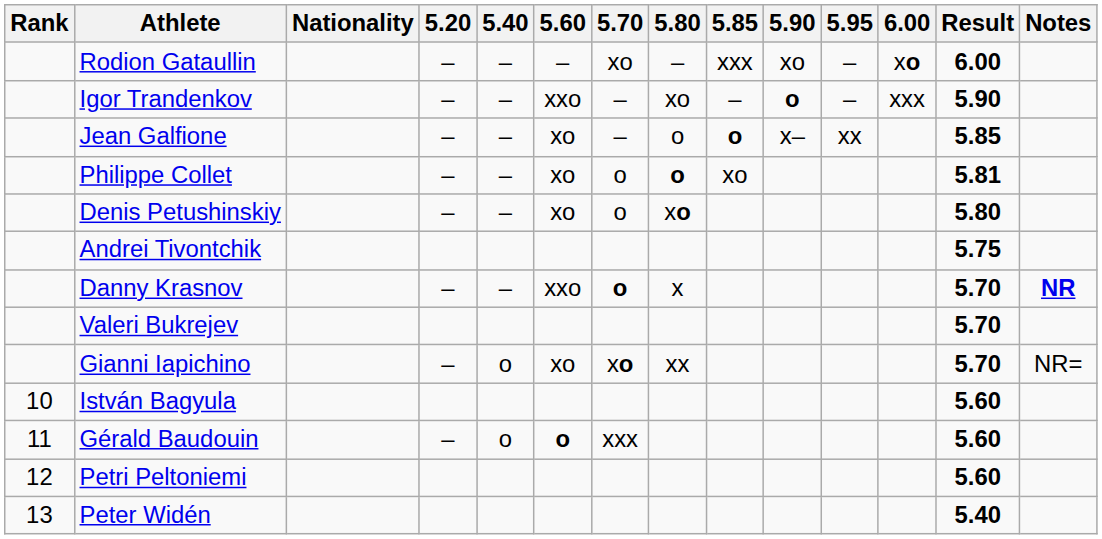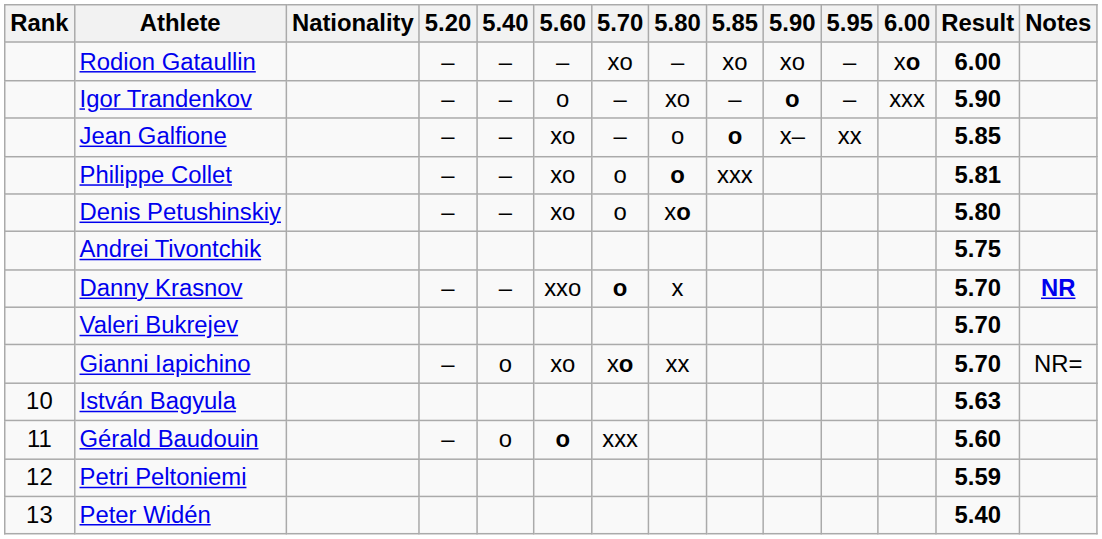 <table class="wikitable sortable" style="text-align:center">
 <tr>
 <th>Rank</th>
 <th>Athlete</th>
 <th>Nationality</th>
 <th>5.20</th>
 <th>5.40</th>
 <th>5.60</th>
 <th>5.70</th>
 <th>5.80</th>
 <th>5.85</th>
 <th>5.90</th>
 <th>5.95</th>
 <th>6.00</th>
 <th>Result</th>
 <th>Notes</th>
 </tr>
 <tr>
 <td></td>
 <td align="left"><a href='#'>Rodion Gataullin</a></td>
 <td align=left></td>
 <td>–</td>
 <td>–</td>
 <td>–</td>
 <td>xo</td>
 <td>–</td>
-<td>xxx</td>
+<td>xo</td>
 <td>xo</td>
 <td>–</td>
 <td>x<strong>o</strong></td>
 <td><strong>6.00</strong></td>
 <td></td>
 </tr>
 <tr>
 <td></td>
 <td align="left"><a href='#'>Igor Trandenkov</a></td>
 <td align=left></td>
 <td>–</td>
 <td>–</td>
-<td>xxo</td>
+<td>o</td>
 <td>–</td>
 <td>xo</td>
 <td>–</td>
 <td><strong>o</strong></td>
 <td>–</td>
 <td>xxx</td>
 <td><strong>5.90</strong></td>
 <td></td>
 </tr>
 <tr>
 <td></td>
 <td align="left"><a href='#'>Jean Galfione</a></td>
 <td align=left></td>
 <td>–</td>
 <td>–</td>
 <td>xo</td>
 <td>–</td>
 <td>o</td>
 <td><strong>o</strong></td>
 <td>x–</td>
 <td>xx</td>
 <td></td>
 <td><strong>5.85</strong></td>
 <td></td>
 </tr>
 <tr>
 <td></td>
 <td align="left"><a href='#'>Philippe Collet</a></td>
 <td align=left></td>
 <td>–</td>
 <td>–</td>
 <td>xo</td>
 <td>o</td>
 <td><strong>o</strong></td>
-<td>xo</td>
+<td>xxx</td>
 <td></td>
 <td></td>
 <td></td>
 <td><strong>5.81</strong></td>
 <td></td>
 </tr>
 <tr>
 <td></td>
 <td align="left"><a href='#'>Denis Petushinskiy</a></td>
 <td align=left></td>
 <td>–</td>
 <td>–</td>
 <td>xo</td>
 <td>o</td>
 <td>x<strong>o</strong></td>
 <td></td>
 <td></td>
 <td></td>
 <td></td>
 <td><strong>5.80</strong></td>
 <td></td>
 </tr>
 <tr>
 <td></td>
 <td align="left"><a href='#'>Andrei Tivontchik</a></td>
 <td align=left></td>
 <td></td>
 <td></td>
 <td></td>
 <td></td>
 <td></td>
 <td></td>
 <td></td>
 <td></td>
 <td></td>
 <td><strong>5.75</strong></td>
 <td></td>
 </tr>
 <tr>
 <td></td>
 <td align="left"><a href='#'>Danny Krasnov</a></td>
 <td align=left></td>
 <td>–</td>
 <td>–</td>
 <td>xxo</td>
 <td><strong>o</strong></td>
 <td>x</td>
 <td></td>
 <td></td>
 <td></td>
 <td></td>
 <td><strong>5.70</strong></td>
 <td><strong><a href='#'>NR</a></strong></td>
 </tr>
 <tr>
 <td></td>
 <td align="left"><a href='#'>Valeri Bukrejev</a></td>
 <td align=left></td>
 <td></td>
 <td></td>
 <td></td>
 <td></td>
 <td></td>
 <td></td>
 <td></td>
 <td></td>
 <td></td>
 <td><strong>5.70</strong></td>
 <td></td>
 </tr>
 <tr>
 <td></td>
 <td align="left"><a href='#'>Gianni Iapichino</a></td>
 <td align=left></td>
 <td>–</td>
 <td>o</td>
 <td>xo</td>
 <td>x<strong>o</strong></td>
 <td>xx</td>
 <td></td>
 <td></td>
 <td></td>
 <td></td>
 <td><strong>5.70</strong></td>
 <td>NR=</td>
 </tr>
 <tr>
 <td>10</td>
 <td align="left"><a href='#'>István Bagyula</a></td>
 <td align=left></td>
 <td></td>
 <td></td>
 <td></td>
 <td></td>
 <td></td>
 <td></td>
 <td></td>
 <td></td>
 <td></td>
-<td><strong>5.60</strong></td>
+<td><strong>5.63</strong></td>
 <td></td>
 </tr>
 <tr>
 <td>11</td>
 <td align="left"><a href='#'>Gérald Baudouin</a></td>
 <td align=left></td>
 <td>–</td>
 <td>o</td>
 <td><strong>o</strong></td>
 <td>xxx</td>
 <td></td>
 <td></td>
 <td></td>
 <td></td>
 <td></td>
 <td><strong>5.60</strong></td>
 <td></td>
 </tr>
 <tr>
 <td>12</td>
 <td align="left"><a href='#'>Petri Peltoniemi</a></td>
 <td align=left></td>
 <td></td>
 <td></td>
 <td></td>
 <td></td>
 <td></td>
 <td></td>
 <td></td>
 <td></td>
 <td></td>
-<td><strong>5.60</strong></td>
+<td><strong>5.59</strong></td>
 <td></td>
 </tr>
 <tr>
 <td>13</td>
 <td align="left"><a href='#'>Peter Widén</a></td>
 <td align=left></td>
 <td></td>
 <td></td>
 <td></td>
 <td></td>
 <td></td>
 <td></td>
 <td></td>
 <td></td>
 <td></td>
 <td><strong>5.40</strong></td>
 <td></td>
 </tr>
 </table>
